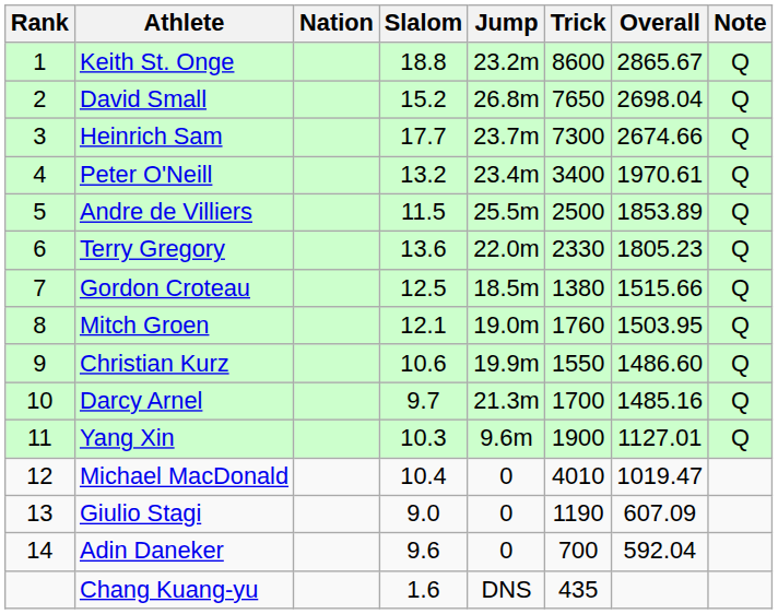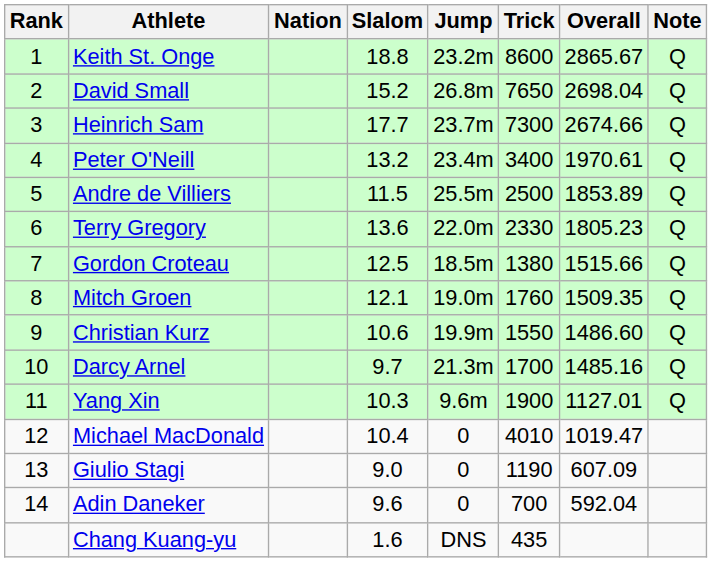 <table class="wikitable sortable" style="text-align:center">
 <tr>
 <th>Rank</th>
 <th>Athlete</th>
 <th>Nation</th>
 <th>Slalom</th>
 <th>Jump</th>
 <th>Trick</th>
 <th>Overall</th>
 <th>Note</th>
 </tr>
 <tr bgcolor=ccffcc>
 <td>1</td>
 <td align=left><a href='#'>Keith St. Onge</a></td>
 <td align=left></td>
 <td>18.8</td>
 <td>23.2m</td>
 <td>8600</td>
 <td>2865.67</td>
 <td>Q</td>
 </tr>
 <tr bgcolor=ccffcc>
 <td>2</td>
 <td align=left><a href='#'>David Small</a></td>
 <td align=left></td>
 <td>15.2</td>
 <td>26.8m</td>
 <td>7650</td>
 <td>2698.04</td>
 <td>Q</td>
 </tr>
 <tr bgcolor=ccffcc>
 <td>3</td>
 <td align=left><a href='#'>Heinrich Sam</a></td>
 <td align=left></td>
 <td>17.7</td>
 <td>23.7m</td>
 <td>7300</td>
 <td>2674.66</td>
 <td>Q</td>
 </tr>
 <tr bgcolor=ccffcc>
 <td>4</td>
 <td align=left><a href='#'>Peter O'Neill</a></td>
 <td align=left></td>
 <td>13.2</td>
 <td>23.4m</td>
 <td>3400</td>
 <td>1970.61</td>
 <td>Q</td>
 </tr>
 <tr bgcolor=ccffcc>
 <td>5</td>
 <td align=left><a href='#'>Andre de Villiers</a></td>
 <td align=left></td>
 <td>11.5</td>
 <td>25.5m</td>
 <td>2500</td>
 <td>1853.89</td>
 <td>Q</td>
 </tr>
 <tr bgcolor=ccffcc>
 <td>6</td>
 <td align=left><a href='#'>Terry Gregory</a></td>
 <td align=left></td>
 <td>13.6</td>
 <td>22.0m</td>
 <td>2330</td>
 <td>1805.23</td>
 <td>Q</td>
 </tr>
 <tr bgcolor=ccffcc>
 <td>7</td>
 <td align=left><a href='#'>Gordon Croteau</a></td>
 <td align=left></td>
 <td>12.5</td>
 <td>18.5m</td>
 <td>1380</td>
 <td>1515.66</td>
 <td>Q</td>
 </tr>
 <tr bgcolor=ccffcc>
 <td>8</td>
 <td align=left><a href='#'>Mitch Groen</a></td>
 <td align=left></td>
 <td>12.1</td>
 <td>19.0m</td>
 <td>1760</td>
-<td>1503.95</td>
+<td>1509.35</td>
 <td>Q</td>
 </tr>
 <tr bgcolor=ccffcc>
 <td>9</td>
 <td align=left><a href='#'>Christian Kurz</a></td>
 <td align=left></td>
 <td>10.6</td>
 <td>19.9m</td>
 <td>1550</td>
 <td>1486.60</td>
 <td>Q</td>
 </tr>
 <tr bgcolor=ccffcc>
 <td>10</td>
 <td align=left><a href='#'>Darcy Arnel</a></td>
 <td align=left></td>
 <td>9.7</td>
 <td>21.3m</td>
 <td>1700</td>
 <td>1485.16</td>
 <td>Q</td>
 </tr>
 <tr bgcolor=ccffcc>
 <td>11</td>
 <td align=left><a href='#'>Yang Xin</a></td>
 <td align=left></td>
 <td>10.3</td>
 <td>9.6m</td>
 <td>1900</td>
 <td>1127.01</td>
 <td>Q</td>
 </tr>
 <tr>
 <td>12</td>
 <td align=left><a href='#'>Michael MacDonald</a></td>
 <td align=left></td>
 <td>10.4</td>
 <td>0</td>
 <td>4010</td>
 <td>1019.47</td>
 <td></td>
 </tr>
 <tr>
 <td>13</td>
 <td align=left><a href='#'>Giulio Stagi</a></td>
 <td align=left></td>
 <td>9.0</td>
 <td>0</td>
 <td>1190</td>
 <td>607.09</td>
 <td></td>
 </tr>
 <tr>
 <td>14</td>
 <td align=left><a href='#'>Adin Daneker</a></td>
 <td align=left></td>
 <td>9.6</td>
 <td>0</td>
 <td>700</td>
 <td>592.04</td>
 <td></td>
 </tr>
 <tr>
 <td></td>
 <td align=left><a href='#'>Chang Kuang-yu</a></td>
 <td align=left></td>
 <td>1.6</td>
 <td>DNS</td>
 <td>435</td>
 <td></td>
 <td></td>
 </tr>
 </table>
